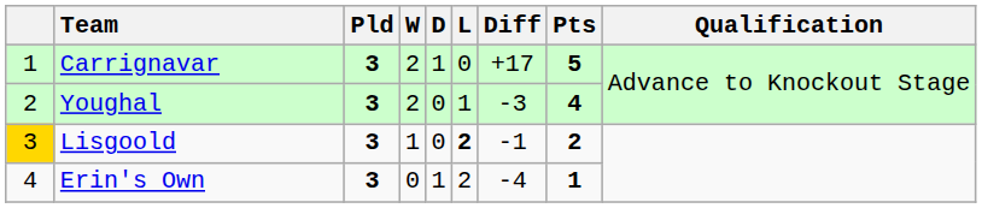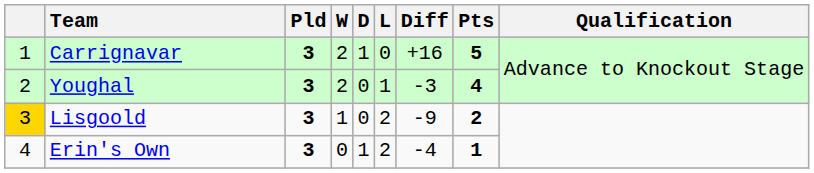 <table class="wikitable" style="text-align:center">
 <tr>
 <th width="20"></th>
 <th width="150" style="text-align:left;">Team</th>
 <th>Pld</th>
 <th>W</th>
 <th>D</th>
 <th>L</th>
 <th>Diff</th>
 <th>Pts</th>
 <th>Qualification</th>
 </tr>
 <tr style="background:#ccffcc">
 <td>1</td>
 <td align="left"><a href='#'>Carrignavar</a></td>
 <td><strong>3</strong></td>
 <td>2</td>
 <td>1</td>
 <td>0</td>
-<td>+17</td>
+<td>+16</td>
 <td><strong>5</strong></td>
 <td rowspan="2">Advance to Knockout Stage</td>
 </tr>
 <tr style="background:#ccffcc">
 <td>2</td>
 <td align="left"><a href='#'>Youghal</a></td>
 <td><strong>3</strong></td>
 <td>2</td>
 <td>0</td>
 <td>1</td>
 <td>-3</td>
 <td><strong>4</strong></td>
 </tr>
 <tr>
 <td style="background: gold;">3</td>
 <td align="left"><a href='#'>Lisgoold</a></td>
 <td><strong>3</strong></td>
 <td>1</td>
 <td>0</td>
-<td><strong>2</strong></td>
-<td>-1</td>
+<td>2</td>
+<td>-9</td>
 <td><strong>2</strong></td>
 <td rowspan="2"></td>
 </tr>
 <tr>
 <td>4</td>
 <td align="left"><a href='#'>Erin's Own</a></td>
 <td><strong>3</strong></td>
 <td>0</td>
 <td>1</td>
 <td>2</td>
 <td>-4</td>
 <td><strong>1</strong></td>
 </tr>
 </table>
